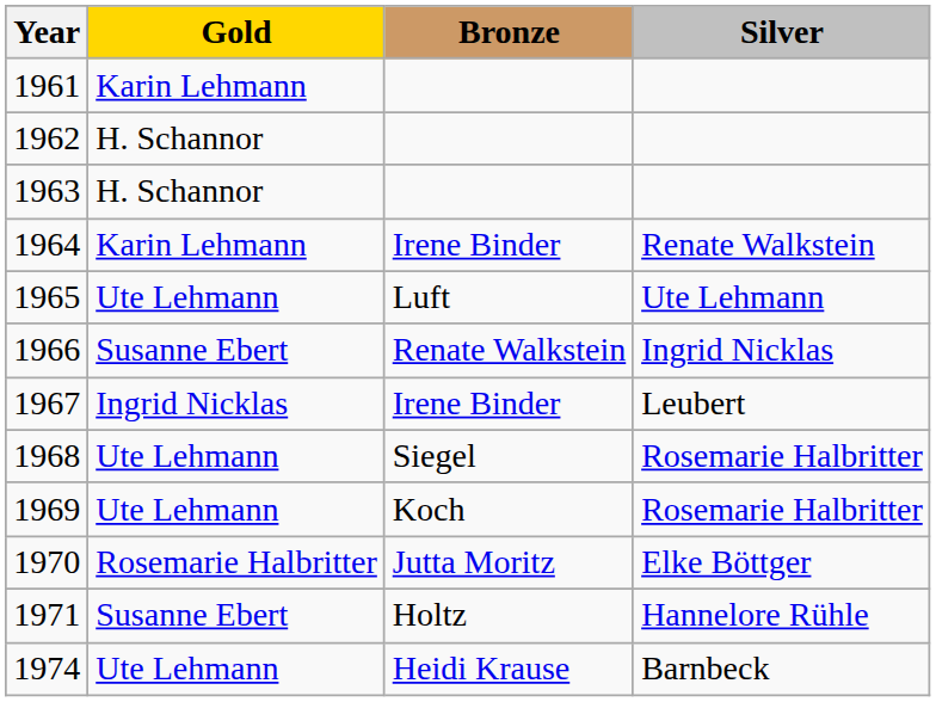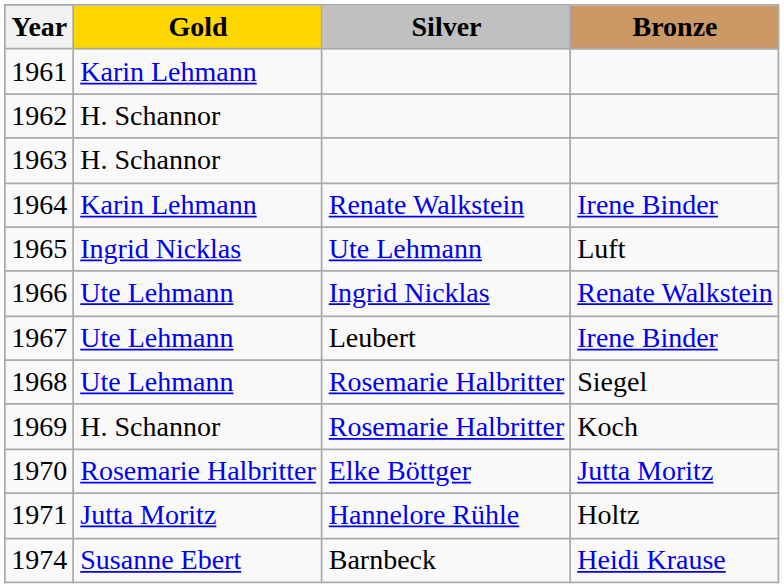 <table class="wikitable">
 <tr>
 <th>Year</th>
 <td align="center" bgcolor="gold"><strong>Gold</strong></td>
+<td align="center" bgcolor="silver"><strong>Silver</strong></td>
 <td align="center" bgcolor="cc9966"><strong>Bronze</strong></td>
-<td align="center" bgcolor="silver"><strong>Silver</strong></td>
 </tr>
 <tr>
 <td>1961</td>
 <td><a href='#'>Karin Lehmann</a></td>
 <td></td>
 <td></td>
 </tr>
 <tr>
 <td>1962</td>
 <td>H. Schannor</td>
 <td></td>
 <td></td>
 </tr>
 <tr>
 <td>1963</td>
 <td>H. Schannor</td>
 <td></td>
 <td></td>
 </tr>
 <tr>
 <td>1964</td>
 <td><a href='#'>Karin Lehmann</a></td>
+<td><a href='#'>Renate Walkstein</a></td>
 <td><a href='#'>Irene Binder</a></td>
+</tr>
+<tr>
+<td>1965</td>
+<td><a href='#'>Ingrid Nicklas</a></td>
+<td><a href='#'>Ute Lehmann</a></td>
+<td>Luft</td>
+</tr>
+<tr>
+<td>1966</td>
+<td><a href='#'>Ute Lehmann</a></td>
+<td><a href='#'>Ingrid Nicklas</a></td>
 <td><a href='#'>Renate Walkstein</a></td>
 </tr>
 <tr>
-<td>1965</td>
+<td>1967</td>
 <td><a href='#'>Ute Lehmann</a></td>
-<td>Luft</td>
-<td><a href='#'>Ute Lehmann</a></td>
-</tr>
-<tr>
-<td>1966</td>
-<td><a href='#'>Susanne Ebert</a></td>
-<td><a href='#'>Renate Walkstein</a></td>
-<td><a href='#'>Ingrid Nicklas</a></td>
-</tr>
-<tr>
-<td>1967</td>
-<td><a href='#'>Ingrid Nicklas</a></td>
+<td>Leubert</td>
 <td><a href='#'>Irene Binder</a></td>
-<td>Leubert</td>
 </tr>
 <tr>
 <td>1968</td>
 <td><a href='#'>Ute Lehmann</a></td>
+<td><a href='#'>Rosemarie Halbritter</a></td>
 <td>Siegel</td>
-<td><a href='#'>Rosemarie Halbritter</a></td>
 </tr>
 <tr>
 <td>1969</td>
-<td><a href='#'>Ute Lehmann</a></td>
+<td>H. Schannor</td>
+<td><a href='#'>Rosemarie Halbritter</a></td>
 <td>Koch</td>
-<td><a href='#'>Rosemarie Halbritter</a></td>
 </tr>
 <tr>
 <td>1970</td>
 <td><a href='#'>Rosemarie Halbritter</a></td>
+<td><a href='#'>Elke Böttger</a></td>
 <td><a href='#'>Jutta Moritz</a></td>
-<td><a href='#'>Elke Böttger</a></td>
 </tr>
 <tr>
 <td>1971</td>
-<td><a href='#'>Susanne Ebert</a></td>
+<td><a href='#'>Jutta Moritz</a></td>
+<td><a href='#'>Hannelore Rühle</a></td>
 <td>Holtz</td>
-<td><a href='#'>Hannelore Rühle</a></td>
 </tr>
 <tr>
 <td>1974</td>
-<td><a href='#'>Ute Lehmann</a></td>
+<td><a href='#'>Susanne Ebert</a></td>
+<td>Barnbeck</td>
 <td><a href='#'>Heidi Krause</a></td>
-<td>Barnbeck</td>
 </tr>
 </table>
